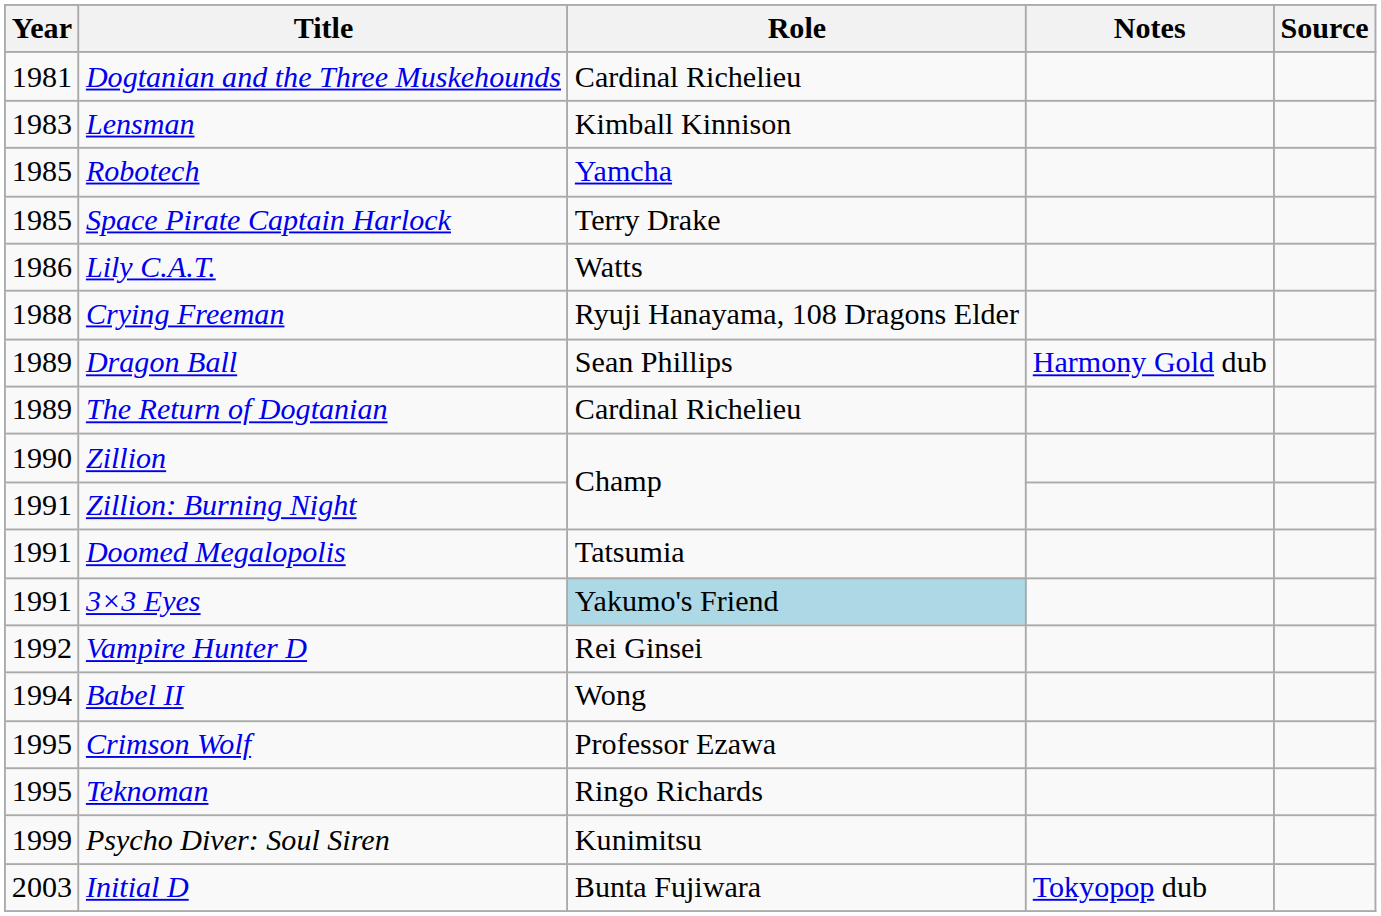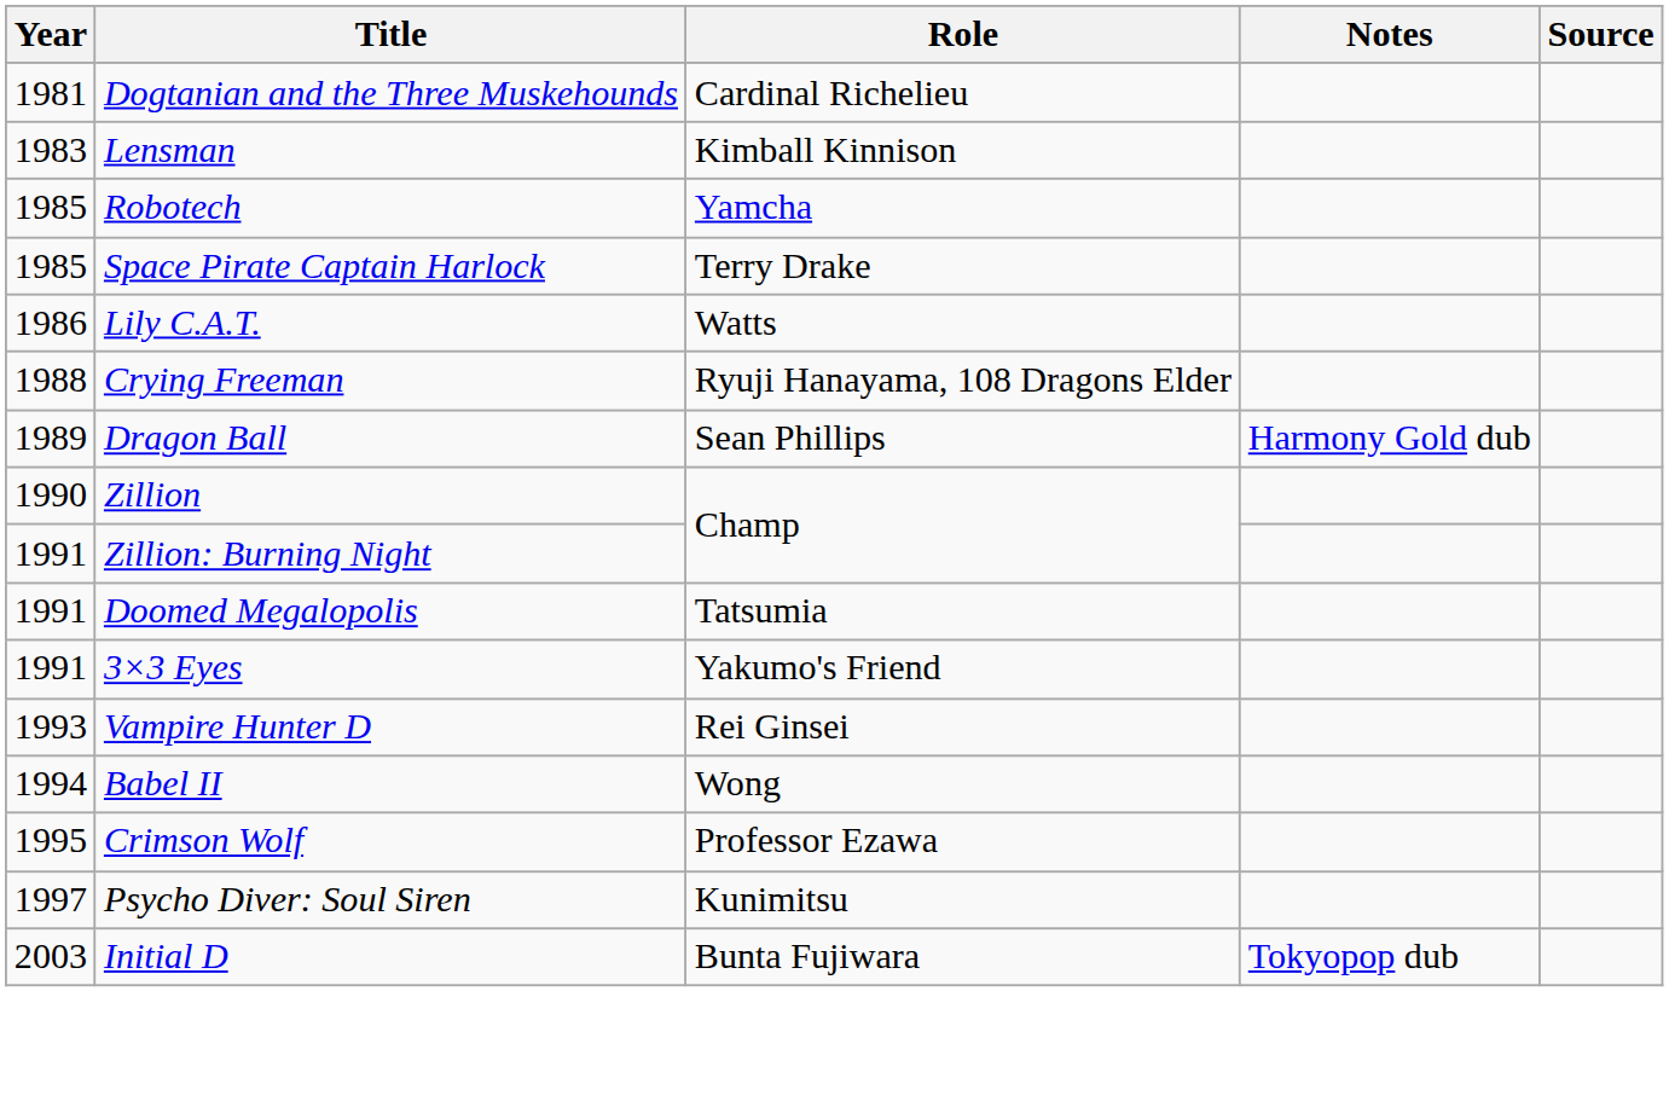 <table class="wikitable sortable plainrowheaders">
 <tr>
 <th>Year</th>
 <th>Title</th>
 <th>Role</th>
 <th class="unsortable">Notes</th>
 <th class="unsortable">Source</th>
 </tr>
 <tr>
 <td>1981</td>
 <td><em><a href='#'>Dogtanian and the Three Muskehounds</a></em></td>
 <td>Cardinal Richelieu</td>
 <td></td>
 <td></td>
 </tr>
 <tr>
 <td>1983</td>
 <td><em><a href='#'>Lensman</a></em></td>
 <td>Kimball Kinnison</td>
 <td></td>
 <td></td>
 </tr>
 <tr>
 <td>1985</td>
 <td><em><a href='#'>Robotech</a></em></td>
 <td><a href='#'>Yamcha</a></td>
 <td></td>
 <td></td>
 </tr>
 <tr>
 <td>1985</td>
 <td><em><a href='#'>Space Pirate Captain Harlock</a></em></td>
 <td>Terry Drake</td>
 <td></td>
 <td></td>
 </tr>
 <tr>
 <td>1986</td>
 <td><em><a href='#'>Lily C.A.T.</a></em></td>
 <td>Watts</td>
 <td></td>
 <td></td>
 </tr>
 <tr>
 <td>1988</td>
 <td><em><a href='#'>Crying Freeman</a></em></td>
 <td>Ryuji Hanayama, 108 Dragons Elder</td>
 <td></td>
 <td></td>
 </tr>
 <tr>
 <td>1989</td>
 <td><em><a href='#'>Dragon Ball</a></em></td>
 <td>Sean Phillips</td>
 <td><a href='#'>Harmony Gold</a> dub</td>
 <td></td>
 </tr>
 <tr>
-<td>1989</td>
-<td><em><a href='#'>The Return of Dogtanian</a></em></td>
-<td>Cardinal Richelieu</td>
-<td></td>
-<td></td>
-</tr>
-<tr>
 <td>1990</td>
 <td><em><a href='#'>Zillion</a></em></td>
 <td rowspan="2">Champ</td>
 <td></td>
 <td></td>
 </tr>
 <tr>
 <td>1991</td>
 <td><em><a href='#'>Zillion: Burning Night</a></em></td>
 <td></td>
 <td></td>
 </tr>
 <tr>
 <td>1991</td>
 <td><em><a href='#'>Doomed Megalopolis</a></em></td>
 <td>Tatsumia</td>
 <td></td>
 <td></td>
 </tr>
 <tr>
 <td>1991</td>
 <td><em><a href='#'>3×3 Eyes</a></em></td>
-<td style="background: lightblue;">Yakumo's Friend</td>
+<td>Yakumo's Friend</td>
 <td></td>
 <td></td>
 </tr>
 <tr>
-<td>1992</td>
+<td>1993</td>
 <td><em><a href='#'>Vampire Hunter D</a></em></td>
 <td>Rei Ginsei</td>
 <td></td>
 <td></td>
 </tr>
 <tr>
 <td>1994</td>
 <td><em><a href='#'>Babel II</a></em></td>
 <td>Wong</td>
 <td></td>
 <td></td>
 </tr>
 <tr>
 <td>1995</td>
 <td><em><a href='#'>Crimson Wolf</a></em></td>
 <td>Professor Ezawa</td>
 <td></td>
 <td></td>
 </tr>
 <tr>
-<td>1995</td>
-<td><em><a href='#'>Teknoman</a></em></td>
-<td>Ringo Richards</td>
-<td></td>
-<td></td>
-</tr>
-<tr>
-<td>1999</td>
+<td>1997</td>
 <td><em>Psycho Diver: Soul Siren</em></td>
 <td>Kunimitsu</td>
 <td></td>
 <td></td>
 </tr>
 <tr>
 <td>2003</td>
 <td><em><a href='#'>Initial D</a></em></td>
 <td>Bunta Fujiwara</td>
 <td><a href='#'>Tokyopop</a> dub</td>
 <td></td>
 </tr>
 </table>
